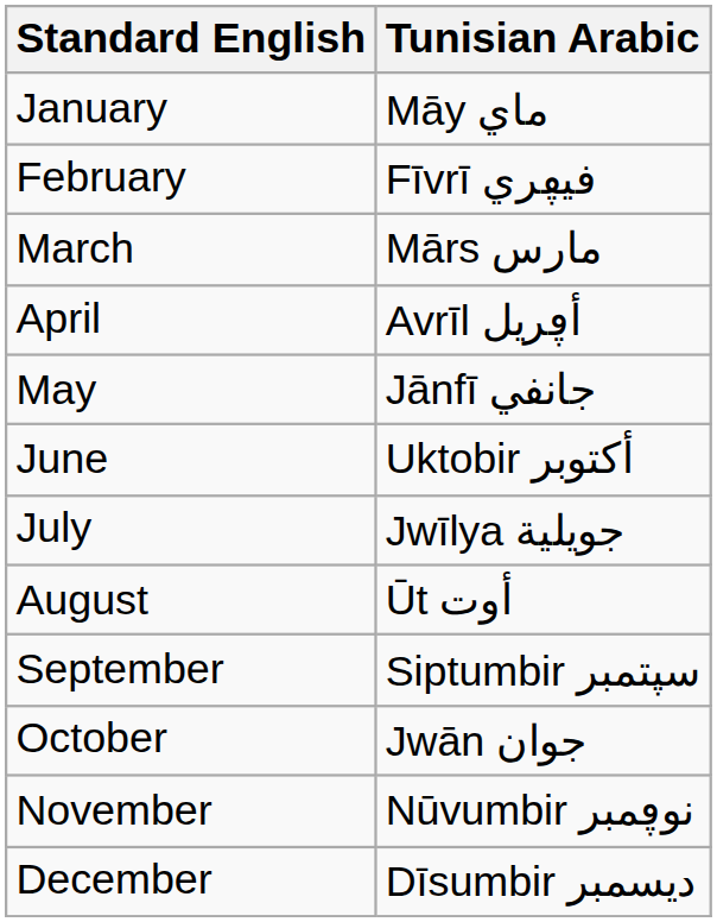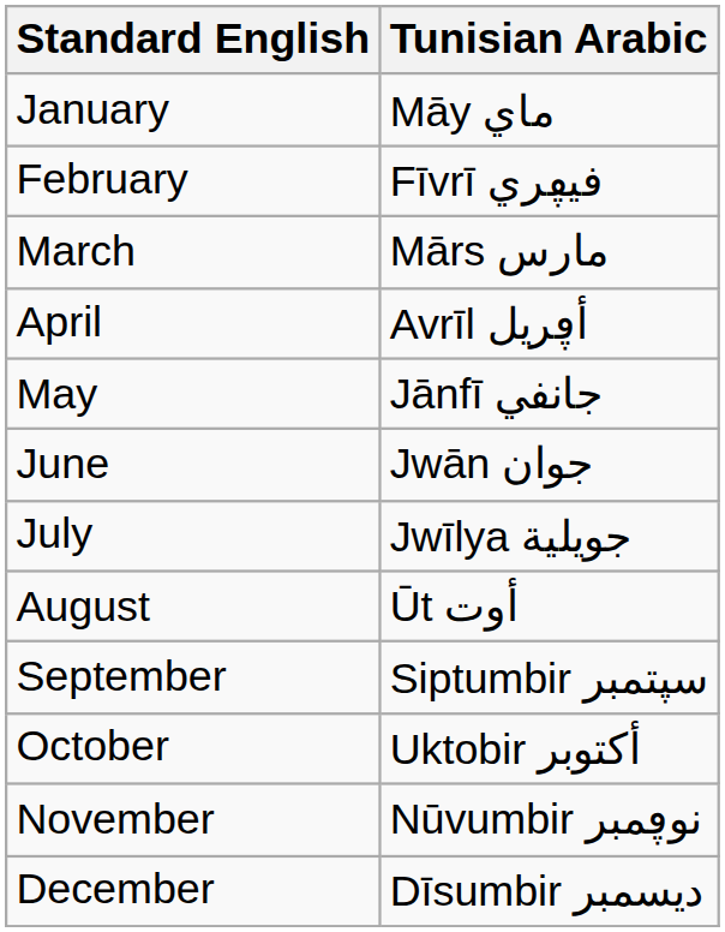 <table class="wikitable">
 <tr>
 <th>Standard English</th>
 <th>Tunisian Arabic</th>
 </tr>
 <tr>
 <td>January</td>
 <td>Māy ماي</td>
 </tr>
 <tr>
 <td>February</td>
 <td>Fīvrī فيڥري</td>
 </tr>
 <tr>
 <td>March</td>
 <td>Mārs مارس</td>
 </tr>
 <tr>
 <td>April</td>
 <td>Avrīl أڥريل</td>
 </tr>
 <tr>
 <td>May</td>
 <td>Jānfī جانفي</td>
 </tr>
 <tr>
 <td>June</td>
-<td>Uktobir أكتوبر</td>
+<td>Jwān جوان</td>
 </tr>
 <tr>
 <td>July</td>
 <td>Jwīlya جويلية</td>
 </tr>
 <tr>
 <td>August</td>
 <td>Ūt أوت</td>
 </tr>
 <tr>
 <td>September</td>
 <td>Siptumbir سپتمبر</td>
 </tr>
 <tr>
 <td>October</td>
-<td>Jwān جوان</td>
+<td>Uktobir أكتوبر</td>
 </tr>
 <tr>
 <td>November</td>
 <td>Nūvumbir نوڥمبر</td>
 </tr>
 <tr>
 <td>December</td>
 <td>Dīsumbir ديسمبر</td>
 </tr>
 </table>
